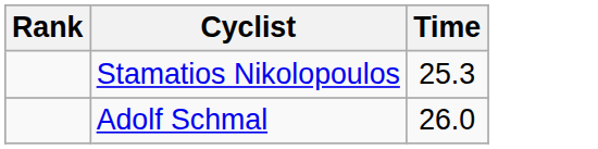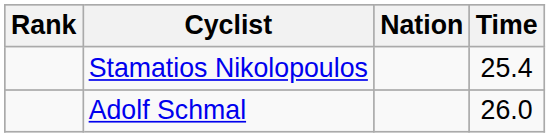 <table class="wikitable sortable" style="text-align:center">
 <tr>
 <th>Rank</th>
 <th>Cyclist</th>
+<th>Nation</th>
 <th>Time</th>
 </tr>
 <tr>
 <td></td>
 <td align=left><a href='#'>Stamatios Nikolopoulos</a></td>
-<td>25.3</td>
+<td align=left></td>
+<td>25.4</td>
 </tr>
 <tr>
 <td></td>
 <td align=left><a href='#'>Adolf Schmal</a></td>
+<td align=left></td>
 <td>26.0</td>
 </tr>
 </table>
